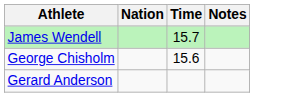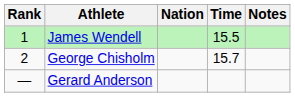 <table class="wikitable sortable" style="text-align:center">
 <tr>
+<th>Rank</th>
 <th>Athlete</th>
 <th>Nation</th>
 <th>Time</th>
 <th>Notes</th>
 </tr>
 <tr bgcolor=bbf3bb>
+<td>1</td>
 <td align=left><a href='#'>James Wendell</a></td>
+<td align=left></td>
+<td>15.5</td>
+<td></td>
+</tr>
+<tr>
+<td>2</td>
+<td align=left><a href='#'>George Chisholm</a></td>
 <td align=left></td>
 <td>15.7</td>
 <td></td>
 </tr>
 <tr>
-<td align=left><a href='#'>George Chisholm</a></td>
-<td align=left></td>
-<td>15.6</td>
-<td></td>
-</tr>
-<tr>
+<td data-sort-value=3>—</td>
 <td align=left><a href='#'>Gerard Anderson</a></td>
 <td align=left></td>
 <td></td>
 <td></td>
 </tr>
 </table>
